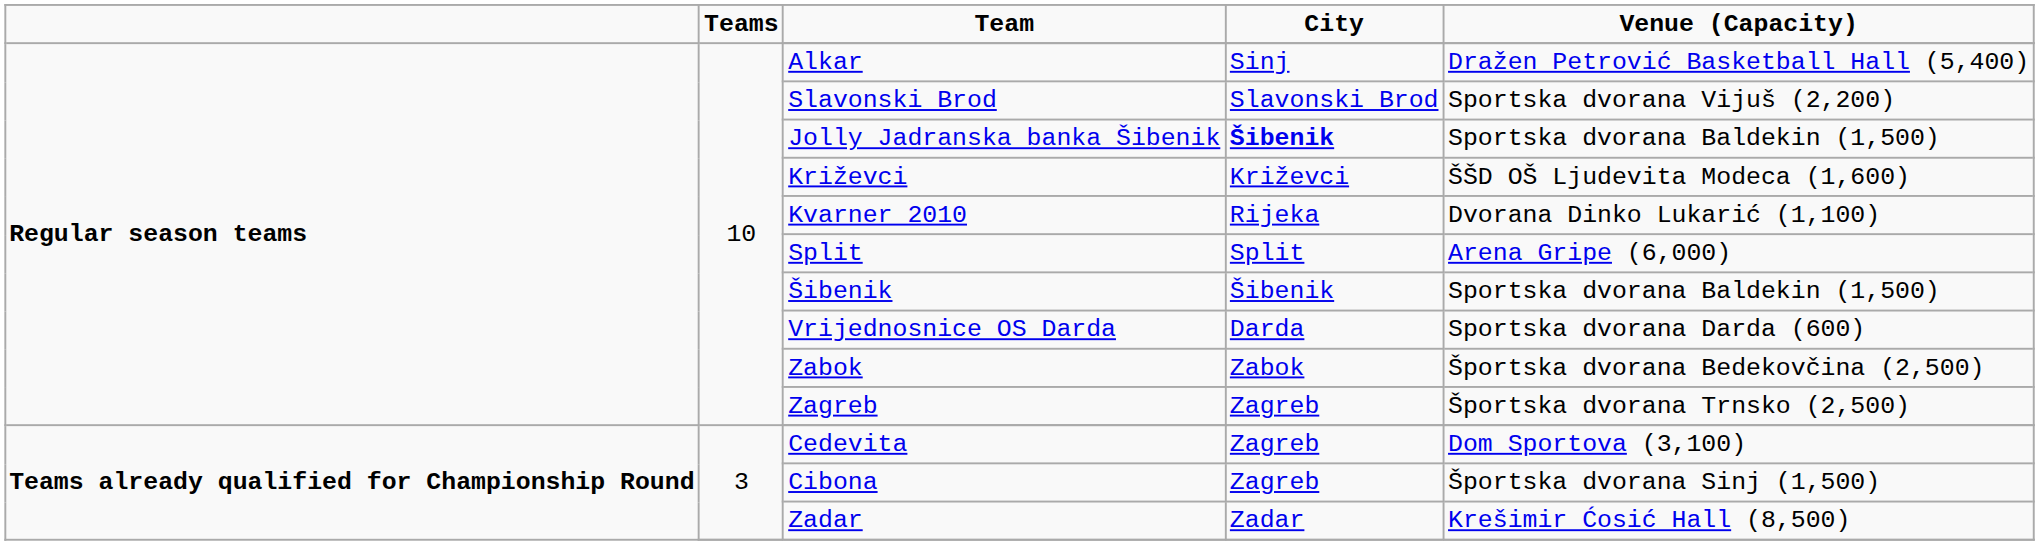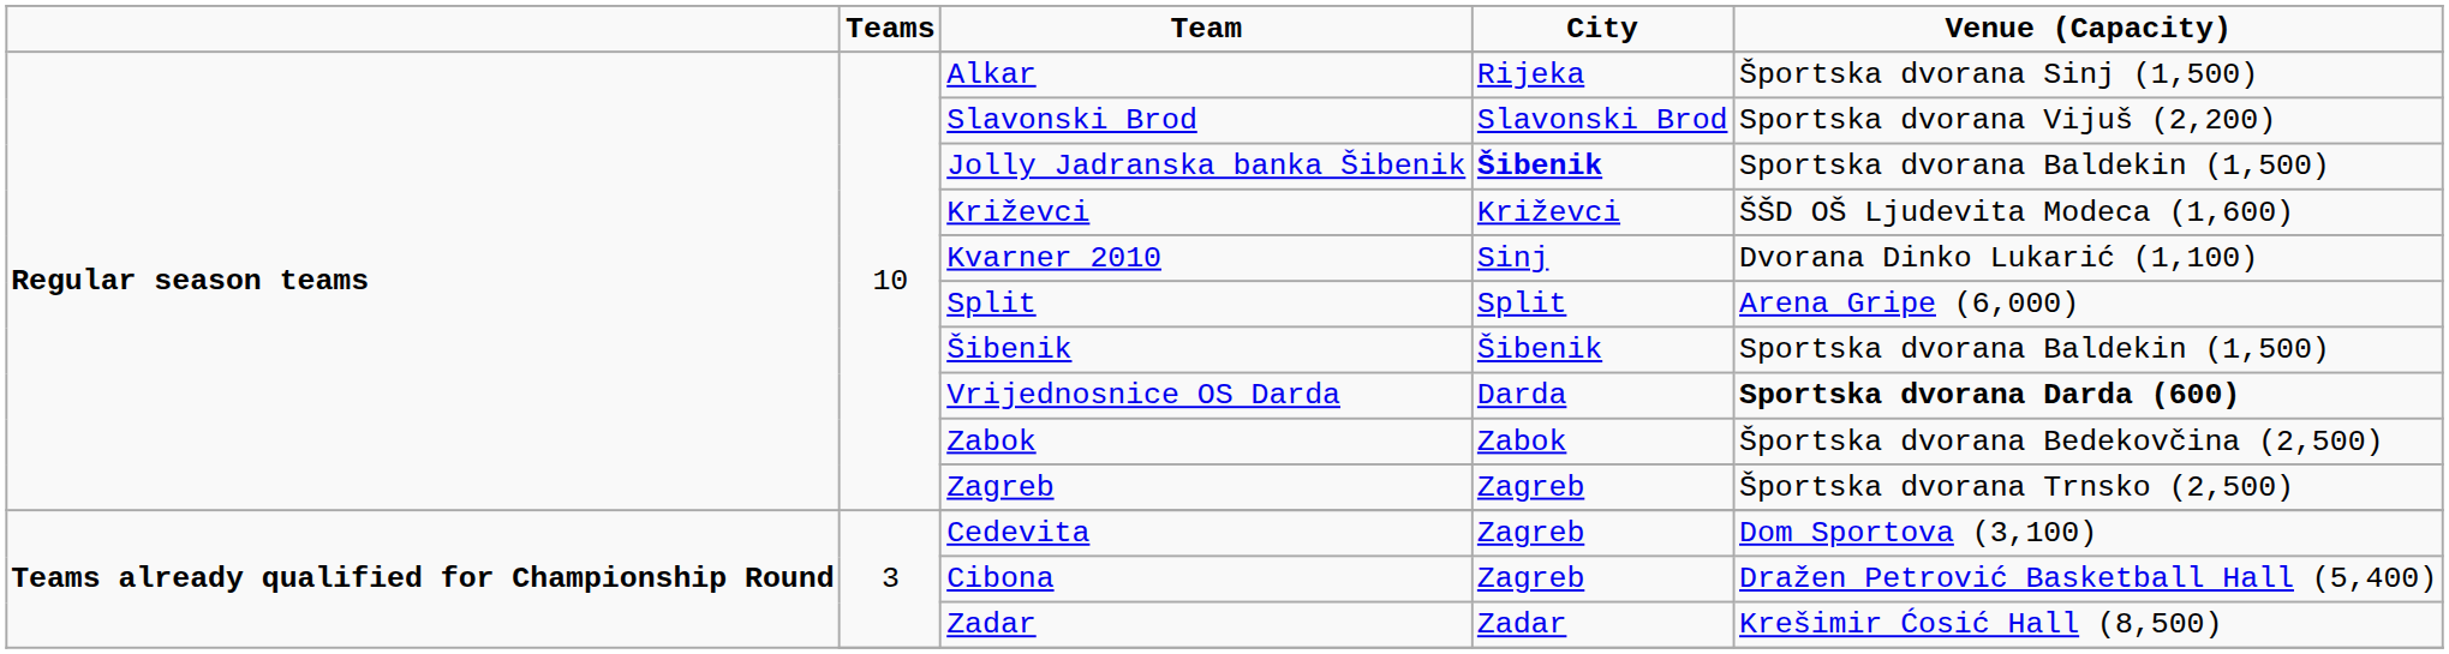 <table border="1" cellpadding="2" cellspacing="0" style="margin-left:0.5em;background: #F9F9F9; border: 1px #AAA solid;border-collapse: collapse;">
 <tr>
 <th rowspan=1></th>
 <th colspan=1>Teams</th>
 <th rowspan=1>Team</th>
 <th rowspan=1>City</th>
 <th rowspan=1>Venue (Capacity)</th>
 </tr>
 <tr>
 <td rowspan=11><strong>Regular season teams</strong></td>
 <td align=center rowspan=11>10</td>
 </tr>
 <tr>
 <td><a href='#'>Alkar</a></td>
-<td><a href='#'>Sinj</a></td>
-<td><a href='#'>Dražen Petrović Basketball Hall</a> (5,400)</td>
+<td><a href='#'>Rijeka</a></td>
+<td>Športska dvorana Sinj (1,500)</td>
 </tr>
 <tr>
 <td><a href='#'>Slavonski Brod</a></td>
 <td><a href='#'>Slavonski Brod</a></td>
 <td>Sportska dvorana Vijuš (2,200)</td>
 </tr>
 <tr>
 <td><a href='#'>Jolly Jadranska banka Šibenik</a></td>
 <td><strong><a href='#'>Šibenik</a></strong></td>
 <td>Sportska dvorana Baldekin (1,500)</td>
 </tr>
 <tr>
 <td><a href='#'>Križevci</a></td>
 <td><a href='#'>Križevci</a></td>
 <td>ŠŠD OŠ Ljudevita Modeca (1,600)</td>
 </tr>
 <tr>
 <td><a href='#'>Kvarner 2010</a></td>
-<td><a href='#'>Rijeka</a></td>
+<td><a href='#'>Sinj</a></td>
 <td>Dvorana Dinko Lukarić (1,100)</td>
 </tr>
 <tr>
 <td><a href='#'>Split</a></td>
 <td><a href='#'>Split</a></td>
 <td><a href='#'>Arena Gripe</a> (6,000)</td>
 </tr>
 <tr>
 <td><a href='#'>Šibenik</a></td>
 <td><a href='#'>Šibenik</a></td>
 <td>Sportska dvorana Baldekin (1,500)</td>
 </tr>
 <tr>
 <td><a href='#'>Vrijednosnice OS Darda</a></td>
 <td><a href='#'>Darda</a></td>
-<td>Sportska dvorana Darda (600)</td>
+<td><strong>Sportska dvorana Darda (600)</strong></td>
 </tr>
 <tr>
 <td><a href='#'>Zabok</a></td>
 <td><a href='#'>Zabok</a></td>
 <td>Športska dvorana Bedekovčina (2,500)</td>
 </tr>
 <tr>
 <td><a href='#'>Zagreb</a></td>
 <td><a href='#'>Zagreb</a></td>
 <td>Športska dvorana Trnsko (2,500)</td>
 </tr>
 <tr>
 <td rowspan=5><strong>Teams already qualified for Championship Round</strong></td>
 <td align=center rowspan=4>3</td>
 </tr>
 <tr>
 <td><a href='#'>Cedevita</a></td>
 <td><a href='#'>Zagreb</a></td>
 <td><a href='#'>Dom Sportova</a> (3,100)</td>
 </tr>
 <tr>
 <td><a href='#'>Cibona</a></td>
 <td><a href='#'>Zagreb</a></td>
-<td>Športska dvorana Sinj (1,500)</td>
+<td><a href='#'>Dražen Petrović Basketball Hall</a> (5,400)</td>
 </tr>
 <tr>
 <td><a href='#'>Zadar</a></td>
 <td><a href='#'>Zadar</a></td>
 <td><a href='#'>Krešimir Ćosić Hall</a> (8,500)</td>
 </tr>
 <tr>
 </tr>
 </table>
